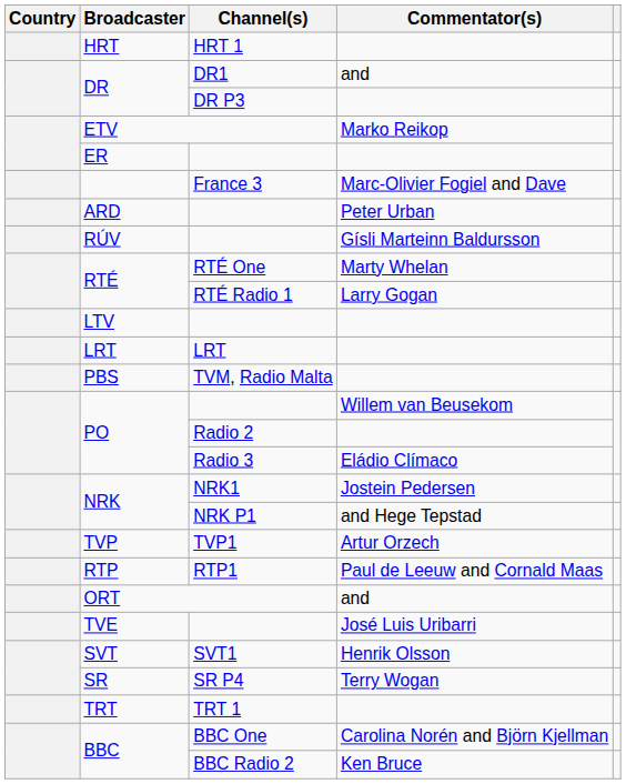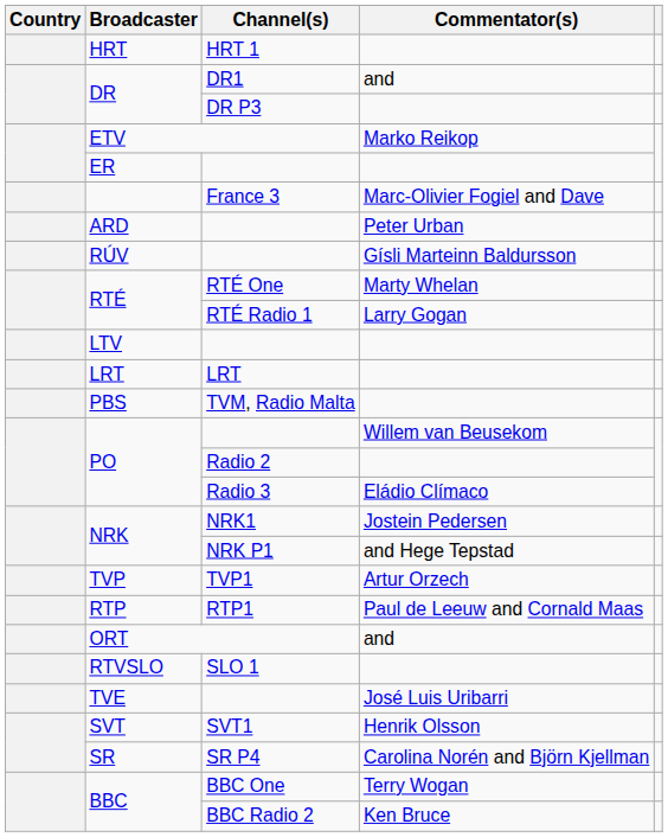 <table class="wikitable plainrowheaders">
 <tr>
 </tr>
 <tr>
 <th scope="col">Country</th>
 <th scope="col">Broadcaster</th>
 <th scope="col">Channel(s)</th>
 <th scope="col">Commentator(s)</th>
 <th scope="col"></th>
 </tr>
 <tr>
 <th scope="row"></th>
 <td><a href='#'>HRT</a></td>
 <td><a href='#'>HRT 1</a></td>
 <td></td>
 <td style="text-align:center"></td>
 </tr>
 <tr>
 <th scope="rowgroup" rowspan="2"></th>
 <td rowspan="2"><a href='#'>DR</a></td>
 <td><a href='#'>DR1</a></td>
 <td> and </td>
 <td style="text-align:center"></td>
 </tr>
 <tr>
 <td><a href='#'>DR P3</a></td>
 <td></td>
 <td style="text-align:center"></td>
 </tr>
 <tr>
 <th scope="rowgroup" rowspan="2"></th>
 <td colspan="2"><a href='#'>ETV</a></td>
 <td><a href='#'>Marko Reikop</a></td>
 <td style="text-align:center" rowspan="2"></td>
 </tr>
 <tr>
 <td><a href='#'>ER</a></td>
 <td></td>
 <td></td>
 </tr>
 <tr>
 <th scope="row"></th>
 <td></td>
 <td><a href='#'>France 3</a></td>
 <td><a href='#'>Marc-Olivier Fogiel</a> and <a href='#'>Dave</a></td>
 <td style="text-align:center"></td>
 </tr>
 <tr>
 <th scope="row"></th>
 <td><a href='#'>ARD</a></td>
 <td></td>
 <td><a href='#'>Peter Urban</a></td>
 <td style="text-align:center"></td>
 </tr>
 <tr>
 <th scope="row"></th>
 <td><a href='#'>RÚV</a></td>
 <td></td>
 <td><a href='#'>Gísli Marteinn Baldursson</a></td>
 <td style="text-align:center"></td>
 </tr>
 <tr>
 <th scope="rowgroup" rowspan="2"></th>
 <td rowspan="2"><a href='#'>RTÉ</a></td>
 <td><a href='#'>RTÉ One</a></td>
 <td><a href='#'>Marty Whelan</a></td>
 <td style="text-align:center"></td>
 </tr>
 <tr>
 <td><a href='#'>RTÉ Radio 1</a></td>
 <td><a href='#'>Larry Gogan</a></td>
 <td style="text-align:center"></td>
 </tr>
 <tr>
 <th scope="row"></th>
 <td><a href='#'>LTV</a></td>
 <td></td>
 <td></td>
 <td style="text-align:center"></td>
 </tr>
 <tr>
 <th scope="row"></th>
 <td><a href='#'>LRT</a></td>
 <td><a href='#'>LRT</a></td>
 <td></td>
 <td style="text-align:center"></td>
 </tr>
 <tr>
 <th scope="rowgroup"></th>
 <td><a href='#'>PBS</a></td>
 <td><a href='#'>TVM</a>, <a href='#'>Radio Malta</a></td>
 <td></td>
 <td style="text-align:center"></td>
 </tr>
 <tr>
 <th scope="rowgroup" rowspan="3"></th>
 <td rowspan="3"><a href='#'>PO</a></td>
 <td></td>
 <td><a href='#'>Willem van Beusekom</a></td>
 <td style="text-align:center" rowspan="3"></td>
 </tr>
 <tr>
 <td><a href='#'>Radio 2</a></td>
 <td></td>
 </tr>
 <tr>
 <td><a href='#'>Radio 3</a></td>
 <td><a href='#'>Eládio Clímaco</a></td>
 </tr>
 <tr>
 <th scope="rowgroup" rowspan="2"></th>
 <td rowspan="2"><a href='#'>NRK</a></td>
 <td><a href='#'>NRK1</a></td>
 <td><a href='#'>Jostein Pedersen</a></td>
 <td style="text-align:center"></td>
 </tr>
 <tr>
 <td><a href='#'>NRK P1</a></td>
 <td> and Hege Tepstad</td>
 <td style="text-align:center"></td>
 </tr>
 <tr>
 <th scope="row"></th>
 <td><a href='#'>TVP</a></td>
 <td><a href='#'>TVP1</a></td>
 <td><a href='#'>Artur Orzech</a></td>
 <td style="text-align:center"></td>
 </tr>
 <tr>
 <th scope="row"></th>
 <td><a href='#'>RTP</a></td>
 <td><a href='#'>RTP1</a></td>
 <td><a href='#'>Paul de Leeuw</a> and <a href='#'>Cornald Maas</a></td>
 <td style="text-align:center"></td>
 </tr>
 <tr>
 <th scope="row"></th>
 <td colspan="2"><a href='#'>ORT</a></td>
 <td> and </td>
 <td style="text-align:center"></td>
 </tr>
 <tr>
 <th scope="row"></th>
+<td><a href='#'>RTVSLO</a></td>
+<td><a href='#'>SLO 1</a></td>
+<td></td>
+<td style="text-align:center"></td>
+</tr>
+<tr>
+<th scope="row"></th>
 <td><a href='#'>TVE</a></td>
 <td></td>
 <td><a href='#'>José Luis Uribarri</a></td>
 <td style="text-align:center"></td>
 </tr>
 <tr>
 <th scope="rowgroup" rowspan="2"></th>
 <td><a href='#'>SVT</a></td>
 <td><a href='#'>SVT1</a></td>
 <td><a href='#'>Henrik Olsson</a></td>
 <td style="text-align:center"></td>
 </tr>
 <tr>
 <td><a href='#'>SR</a></td>
 <td><a href='#'>SR P4</a></td>
-<td><a href='#'>Terry Wogan</a></td>
-<td style="text-align:center"></td>
-</tr>
-<tr>
-<th scope="row"></th>
-<td><a href='#'>TRT</a></td>
-<td><a href='#'>TRT 1</a></td>
-<td></td>
+<td><a href='#'>Carolina Norén</a> and <a href='#'>Björn Kjellman</a></td>
 <td style="text-align:center"></td>
 </tr>
 <tr>
 <th scope="rowgroup" rowspan="2"></th>
 <td rowspan="2"><a href='#'>BBC</a></td>
 <td><a href='#'>BBC One</a></td>
-<td><a href='#'>Carolina Norén</a> and <a href='#'>Björn Kjellman</a></td>
+<td><a href='#'>Terry Wogan</a></td>
 <td style="text-align:center"></td>
 </tr>
 <tr>
 <td><a href='#'>BBC Radio 2</a></td>
 <td><a href='#'>Ken Bruce</a></td>
 <td style="text-align:center"></td>
 </tr>
 </table>
